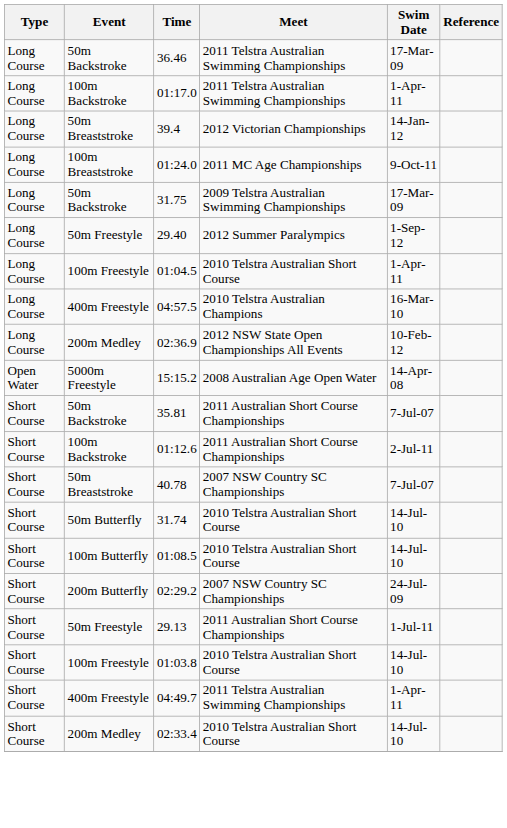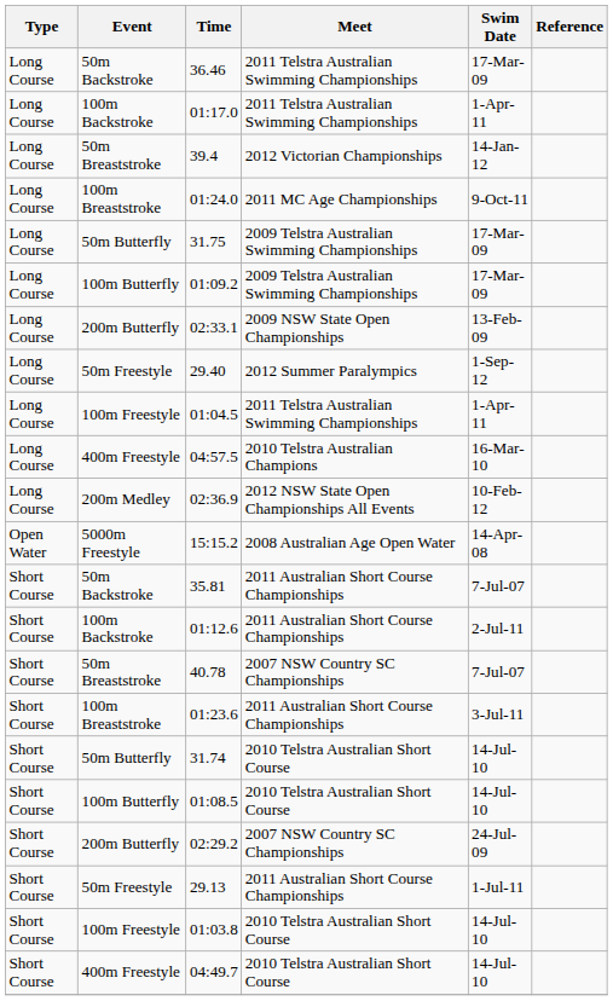 <table class="wikitable sortable" border="1">
 <tr>
 <th>Type</th>
 <th>Event</th>
 <th>Time</th>
 <th>Meet</th>
 <th>Swim Date</th>
 <th>Reference</th>
 </tr>
 <tr --->
 <td>Long Course</td>
 <td>50m Backstroke</td>
 <td>36.46</td>
 <td>2011 Telstra Australian Swimming Championships</td>
 <td>17-Mar-09</td>
 <td></td>
 </tr>
 <tr --->
 <td>Long Course</td>
 <td>100m Backstroke</td>
 <td>01:17.0</td>
 <td>2011 Telstra Australian Swimming Championships</td>
 <td>1-Apr-11</td>
 <td></td>
 </tr>
 <tr --->
 <td>Long Course</td>
 <td>50m Breaststroke</td>
 <td>39.4</td>
 <td>2012 Victorian Championships</td>
 <td>14-Jan-12</td>
 <td></td>
 </tr>
 <tr --->
 <td>Long Course</td>
 <td>100m Breaststroke</td>
 <td>01:24.0</td>
 <td>2011 MC Age Championships</td>
 <td>9-Oct-11</td>
 <td></td>
 </tr>
 <tr --->
 <td>Long Course</td>
-<td>50m Backstroke</td>
+<td>50m Butterfly</td>
 <td>31.75</td>
 <td>2009 Telstra Australian Swimming Championships</td>
 <td>17-Mar-09</td>
+<td></td>
+</tr>
+<tr --->
+<td>Long Course</td>
+<td>100m Butterfly</td>
+<td>01:09.2</td>
+<td>2009 Telstra Australian Swimming Championships</td>
+<td>17-Mar-09</td>
+<td></td>
+</tr>
+<tr --->
+<td>Long Course</td>
+<td>200m Butterfly</td>
+<td>02:33.1</td>
+<td>2009 NSW State Open Championships</td>
+<td>13-Feb-09</td>
 <td></td>
 </tr>
 <tr --->
 <td>Long Course</td>
 <td>50m Freestyle</td>
 <td>29.40</td>
 <td>2012 Summer Paralympics</td>
 <td>1-Sep-12</td>
 <td></td>
 </tr>
 <tr --->
 <td>Long Course</td>
 <td>100m Freestyle</td>
 <td>01:04.5</td>
-<td>2010 Telstra Australian Short Course</td>
+<td>2011 Telstra Australian Swimming Championships</td>
 <td>1-Apr-11</td>
 <td></td>
 </tr>
 <tr --->
 <td>Long Course</td>
 <td>400m Freestyle</td>
 <td>04:57.5</td>
 <td>2010 Telstra Australian Champions</td>
 <td>16-Mar-10</td>
 <td></td>
 </tr>
 <tr --->
 <td>Long Course</td>
 <td>200m Medley</td>
 <td>02:36.9</td>
 <td>2012 NSW State Open Championships All Events</td>
 <td>10-Feb-12</td>
 <td></td>
 </tr>
 <tr --->
 <td>Open Water</td>
 <td>5000m Freestyle</td>
 <td>15:15.2</td>
 <td>2008 Australian Age Open Water</td>
 <td>14-Apr-08</td>
 <td></td>
 </tr>
 <tr --->
 <td>Short Course</td>
 <td>50m Backstroke</td>
 <td>35.81</td>
 <td>2011 Australian Short Course Championships</td>
 <td>7-Jul-07</td>
 <td></td>
 </tr>
 <tr --->
 <td>Short Course</td>
 <td>100m Backstroke</td>
 <td>01:12.6</td>
 <td>2011 Australian Short Course Championships</td>
 <td>2-Jul-11</td>
 <td></td>
 </tr>
 <tr --->
 <td>Short Course</td>
 <td>50m Breaststroke</td>
 <td>40.78</td>
 <td>2007 NSW Country SC Championships</td>
 <td>7-Jul-07</td>
 <td></td>
 </tr>
 <tr --->
 <td>Short Course</td>
+<td>100m Breaststroke</td>
+<td>01:23.6</td>
+<td>2011 Australian Short Course Championships</td>
+<td>3-Jul-11</td>
+<td></td>
+</tr>
+<tr --->
+<td>Short Course</td>
 <td>50m Butterfly</td>
 <td>31.74</td>
 <td>2010 Telstra Australian Short Course</td>
 <td>14-Jul-10</td>
 <td></td>
 </tr>
 <tr --->
 <td>Short Course</td>
 <td>100m Butterfly</td>
 <td>01:08.5</td>
 <td>2010 Telstra Australian Short Course</td>
 <td>14-Jul-10</td>
 <td></td>
 </tr>
 <tr --->
 <td>Short Course</td>
 <td>200m Butterfly</td>
 <td>02:29.2</td>
 <td>2007 NSW Country SC Championships</td>
 <td>24-Jul-09</td>
 <td></td>
 </tr>
 <tr --->
 <td>Short Course</td>
 <td>50m Freestyle</td>
 <td>29.13</td>
 <td>2011 Australian Short Course Championships</td>
 <td>1-Jul-11</td>
 <td></td>
 </tr>
 <tr --->
 <td>Short Course</td>
 <td>100m Freestyle</td>
 <td>01:03.8</td>
 <td>2010 Telstra Australian Short Course</td>
 <td>14-Jul-10</td>
 <td></td>
 </tr>
 <tr --->
 <td>Short Course</td>
 <td>400m Freestyle</td>
 <td>04:49.7</td>
-<td>2011 Telstra Australian Swimming Championships</td>
-<td>1-Apr-11</td>
-<td></td>
-</tr>
-<tr --->
-<td>Short Course</td>
-<td>200m Medley</td>
-<td>02:33.4</td>
 <td>2010 Telstra Australian Short Course</td>
 <td>14-Jul-10</td>
 <td></td>
 </tr>
 <tr --->
 </tr>
 </table>
